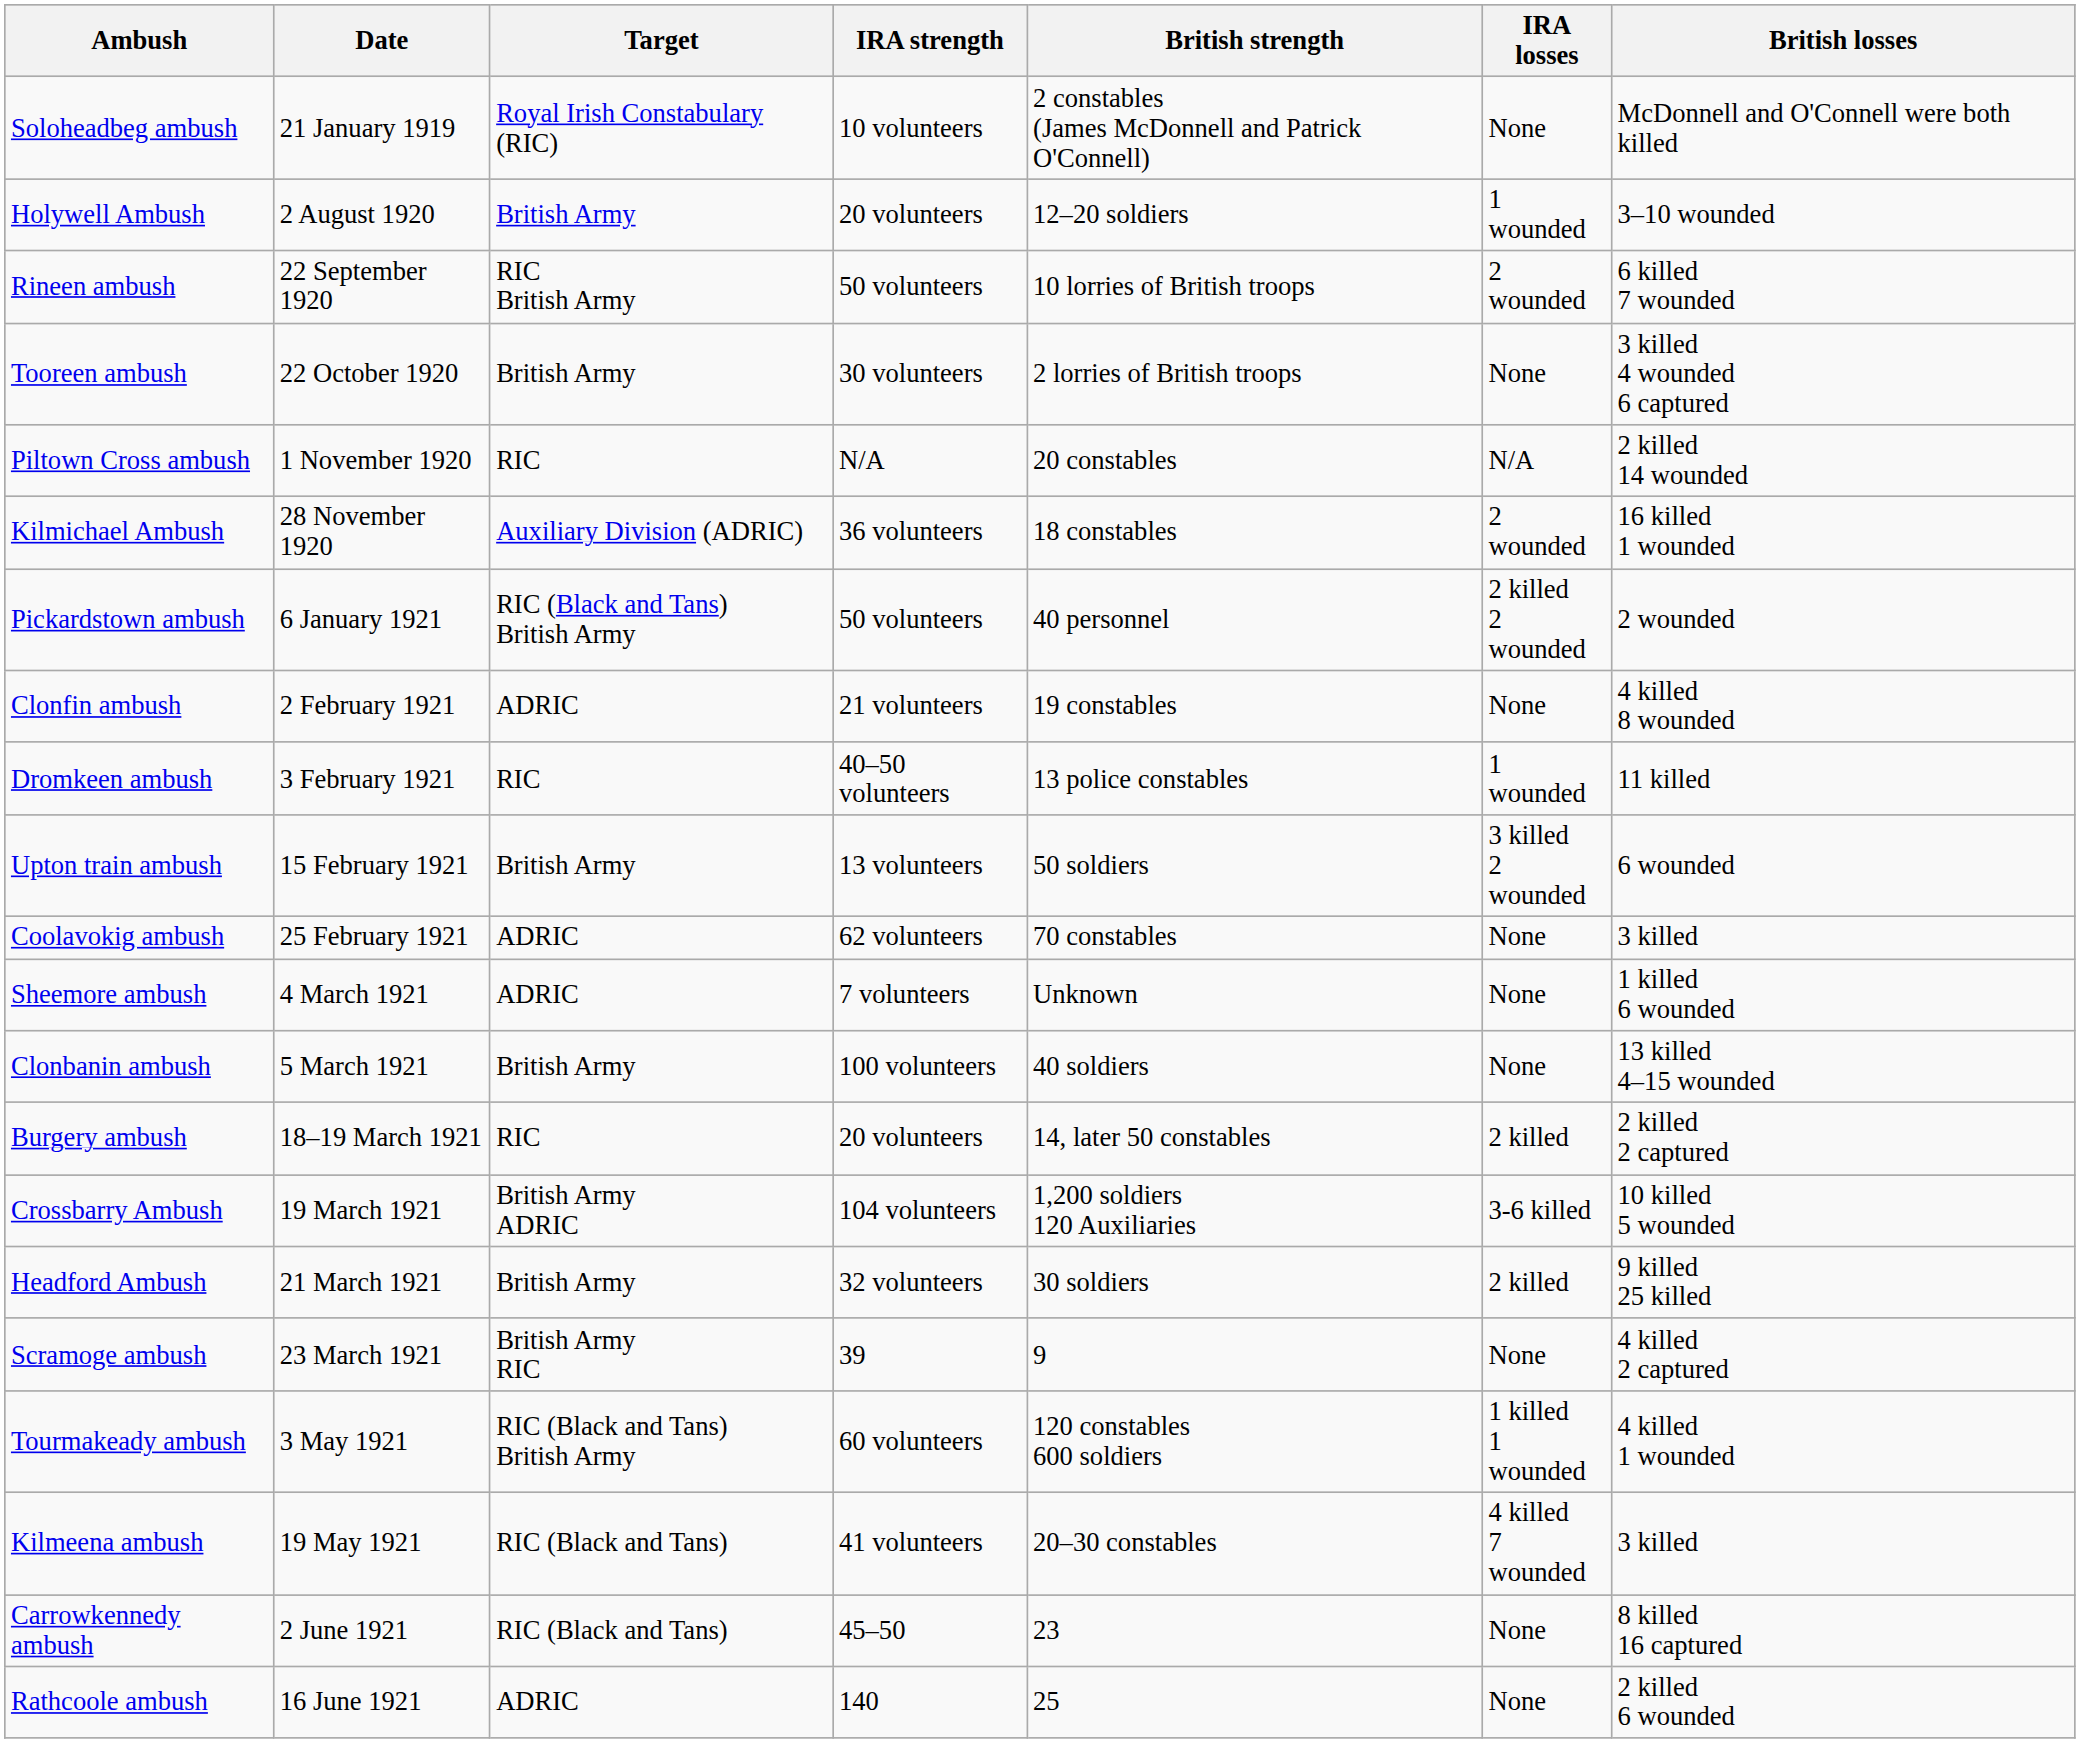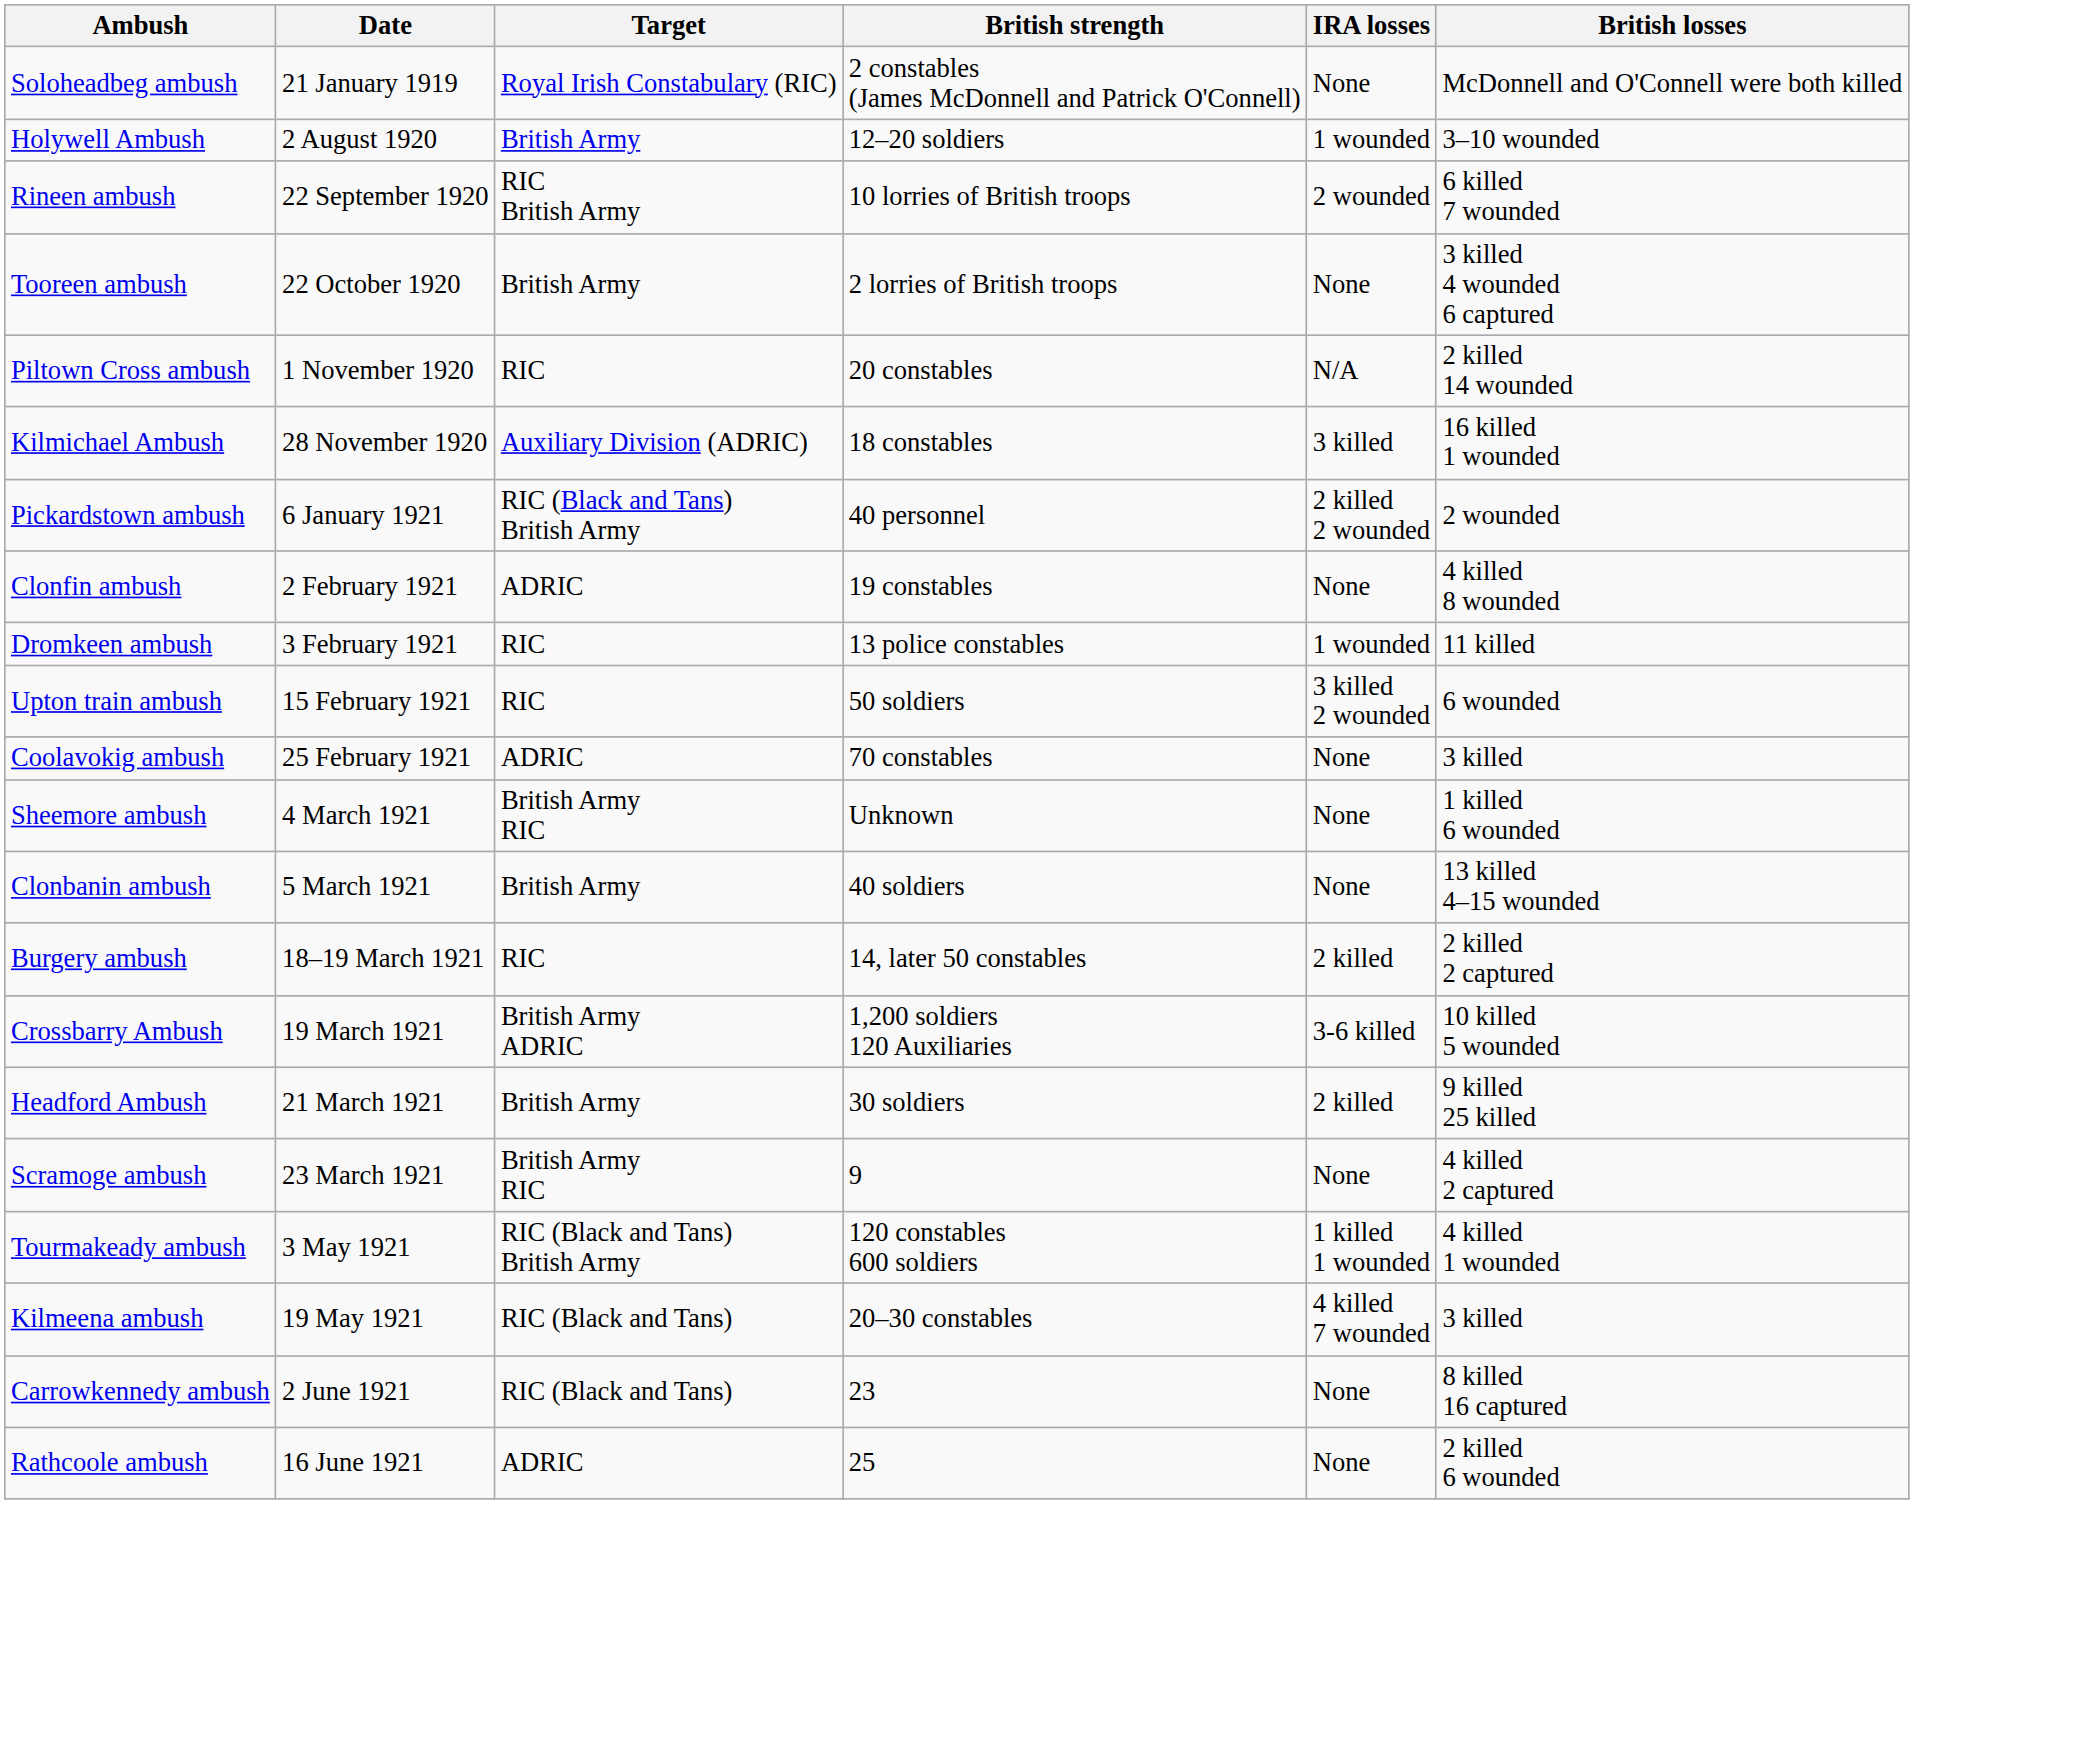 <table class="wikitable">
 <tr>
 <th>Ambush</th>
 <th>Date</th>
 <th>Target</th>
-<th>IRA strength</th>
 <th>British strength</th>
 <th>IRA losses</th>
 <th>British losses</th>
 </tr>
 <tr>
 <td><a href='#'>Soloheadbeg ambush</a></td>
 <td>21 January 1919</td>
 <td><a href='#'>Royal Irish Constabulary</a> (RIC)</td>
-<td>10 volunteers</td>
 <td>2 constables<br>(James McDonnell and Patrick O'Connell)</td>
 <td>None</td>
 <td>McDonnell and O'Connell were both killed</td>
 </tr>
 <tr>
 <td><a href='#'>Holywell Ambush</a></td>
 <td>2 August 1920</td>
 <td><a href='#'>British Army</a></td>
-<td>20 volunteers</td>
 <td>12–20 soldiers</td>
 <td>1 wounded</td>
 <td>3–10 wounded</td>
 </tr>
 <tr>
 <td><a href='#'>Rineen ambush</a></td>
 <td>22 September 1920</td>
 <td>RIC<br>British Army</td>
-<td>50 volunteers</td>
 <td>10 lorries of British troops</td>
 <td>2 wounded</td>
 <td>6 killed<br>7 wounded</td>
 </tr>
 <tr>
 <td><a href='#'>Tooreen ambush</a></td>
 <td>22 October 1920</td>
 <td>British Army</td>
-<td>30 volunteers</td>
 <td>2 lorries of British troops</td>
 <td>None</td>
 <td>3 killed<br>4 wounded<br>6 captured</td>
 </tr>
 <tr>
 <td><a href='#'>Piltown Cross ambush</a></td>
 <td>1 November 1920</td>
 <td>RIC</td>
-<td>N/A</td>
 <td>20 constables</td>
 <td>N/A</td>
 <td>2 killed<br>14 wounded</td>
 </tr>
 <tr>
 <td><a href='#'>Kilmichael Ambush</a></td>
 <td>28 November 1920</td>
 <td><a href='#'>Auxiliary Division</a> (ADRIC)</td>
-<td>36 volunteers</td>
 <td>18 constables</td>
-<td>2 wounded</td>
+<td>3 killed</td>
 <td>16 killed<br>1 wounded</td>
 </tr>
 <tr>
 <td><a href='#'>Pickardstown ambush</a></td>
 <td>6 January 1921</td>
 <td>RIC (<a href='#'>Black and Tans</a>)<br>British Army</td>
-<td>50 volunteers</td>
 <td>40 personnel</td>
 <td>2 killed<br>2 wounded</td>
 <td>2 wounded</td>
 </tr>
 <tr>
 <td><a href='#'>Clonfin ambush</a></td>
 <td>2 February 1921</td>
 <td>ADRIC</td>
-<td>21 volunteers</td>
 <td>19 constables</td>
 <td>None</td>
 <td>4 killed<br>8 wounded</td>
 </tr>
 <tr>
 <td><a href='#'>Dromkeen ambush</a></td>
 <td>3 February 1921</td>
 <td>RIC</td>
-<td>40–50 volunteers</td>
 <td>13 police constables</td>
 <td>1 wounded</td>
 <td>11 killed</td>
 </tr>
 <tr>
 <td><a href='#'>Upton train ambush</a></td>
 <td>15 February 1921</td>
-<td>British Army</td>
-<td>13 volunteers</td>
+<td>RIC</td>
 <td>50 soldiers</td>
 <td>3 killed<br>2 wounded</td>
 <td>6 wounded</td>
 </tr>
 <tr>
 <td><a href='#'>Coolavokig ambush</a></td>
 <td>25 February 1921</td>
 <td>ADRIC</td>
-<td>62 volunteers</td>
 <td>70 constables</td>
 <td>None</td>
 <td>3 killed</td>
 </tr>
 <tr>
 <td><a href='#'>Sheemore ambush</a></td>
 <td>4 March 1921</td>
-<td>ADRIC</td>
-<td>7 volunteers</td>
+<td>British Army<br>RIC</td>
 <td>Unknown</td>
 <td>None</td>
 <td>1 killed<br>6 wounded</td>
 </tr>
 <tr>
 <td><a href='#'>Clonbanin ambush</a></td>
 <td>5 March 1921</td>
 <td>British Army</td>
-<td>100 volunteers</td>
 <td>40 soldiers</td>
 <td>None</td>
 <td>13 killed<br>4–15 wounded</td>
 </tr>
 <tr>
 <td><a href='#'>Burgery ambush</a></td>
 <td>18–19 March 1921</td>
 <td>RIC</td>
-<td>20 volunteers</td>
 <td>14, later 50 constables</td>
 <td>2 killed</td>
 <td>2 killed<br>2 captured</td>
 </tr>
 <tr>
 <td><a href='#'>Crossbarry Ambush</a></td>
 <td>19 March 1921</td>
 <td>British Army<br>ADRIC</td>
-<td>104 volunteers</td>
 <td>1,200 soldiers<br>120 Auxiliaries</td>
 <td>3-6 killed</td>
 <td>10 killed<br>5 wounded</td>
 </tr>
 <tr>
 <td><a href='#'>Headford Ambush</a></td>
 <td>21 March 1921</td>
 <td>British Army</td>
-<td>32 volunteers</td>
 <td>30 soldiers</td>
 <td>2 killed</td>
 <td>9 killed <br>25 killed </td>
 </tr>
 <tr>
 <td><a href='#'>Scramoge ambush</a></td>
 <td>23 March 1921</td>
 <td>British Army<br>RIC</td>
-<td>39</td>
 <td>9</td>
 <td>None</td>
 <td>4 killed<br>2 captured </td>
 </tr>
 <tr>
 <td><a href='#'>Tourmakeady ambush</a></td>
 <td>3 May 1921</td>
 <td>RIC (Black and Tans)<br>British Army</td>
-<td>60 volunteers</td>
 <td>120 constables<br>600 soldiers</td>
 <td>1 killed<br>1 wounded</td>
 <td>4 killed<br>1 wounded</td>
 </tr>
 <tr>
 <td><a href='#'>Kilmeena ambush</a></td>
 <td>19 May 1921</td>
 <td>RIC (Black and Tans)</td>
-<td>41 volunteers</td>
 <td>20–30 constables</td>
 <td>4 killed<br>7 wounded</td>
 <td>3 killed</td>
 </tr>
 <tr>
 <td><a href='#'>Carrowkennedy ambush</a></td>
 <td>2 June 1921</td>
 <td>RIC (Black and Tans)</td>
-<td>45–50</td>
 <td>23</td>
 <td>None</td>
 <td>8  killed<br>16 captured</td>
 </tr>
 <tr>
 <td><a href='#'>Rathcoole ambush</a></td>
 <td>16 June 1921</td>
 <td>ADRIC</td>
-<td>140</td>
 <td>25</td>
 <td>None</td>
 <td>2 killed<br>6 wounded</td>
 </tr>
 </table>
